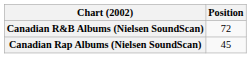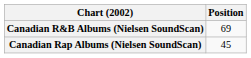 <table class="wikitable sortable plainrowheaders">
 <tr>
 <th>Chart (2002)</th>
 <th>Position</th>
 </tr>
 <tr>
 <th scope="row">Canadian R&B Albums (Nielsen SoundScan)</th>
-<td style="text-align:center;">72</td>
+<td style="text-align:center;">69</td>
 </tr>
 <tr>
 <th scope="row">Canadian Rap Albums (Nielsen SoundScan)</th>
 <td style="text-align:center;">45</td>
 </tr>
 </table>
